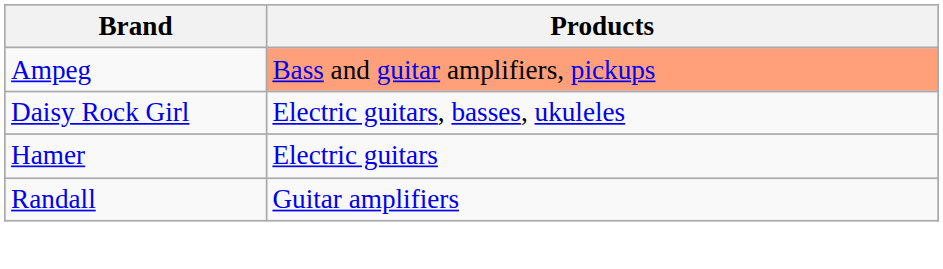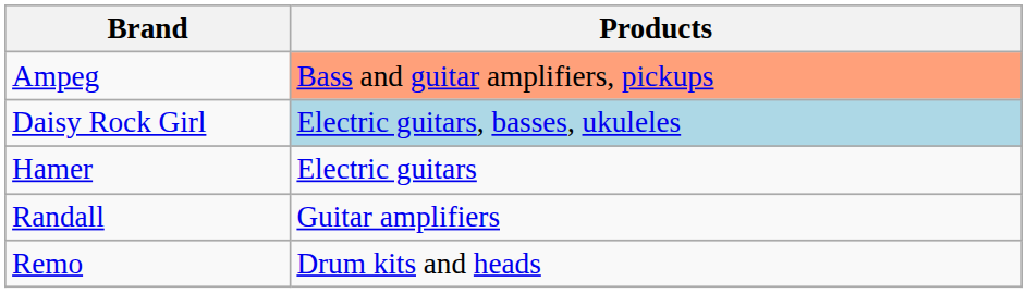 <table class="wikitable sortable" width= 550pxvjxav>
 <tr>
 <th width=150px>Brand</th>
 <th width=400px>Products</th>
 </tr>
 <tr>
 <td><a href='#'>Ampeg</a></td>
 <td style="background: lightsalmon;"><a href='#'>Bass</a> and <a href='#'>guitar</a> amplifiers, <a href='#'>pickups</a></td>
 </tr>
 <tr>
 <td><a href='#'>Daisy Rock Girl</a></td>
-<td><a href='#'>Electric guitars</a>, <a href='#'>basses</a>, <a href='#'>ukuleles</a></td>
+<td style="background: lightblue;"><a href='#'>Electric guitars</a>, <a href='#'>basses</a>, <a href='#'>ukuleles</a></td>
 </tr>
 <tr>
 <td><a href='#'>Hamer</a></td>
 <td><a href='#'>Electric guitars</a></td>
 </tr>
 <tr>
 <td><a href='#'>Randall</a></td>
 <td><a href='#'>Guitar amplifiers</a></td>
 </tr>
+<tr>
+<td><a href='#'>Remo</a></td>
+<td><a href='#'>Drum kits</a> and <a href='#'>heads</a></td>
+</tr>
 </table>
